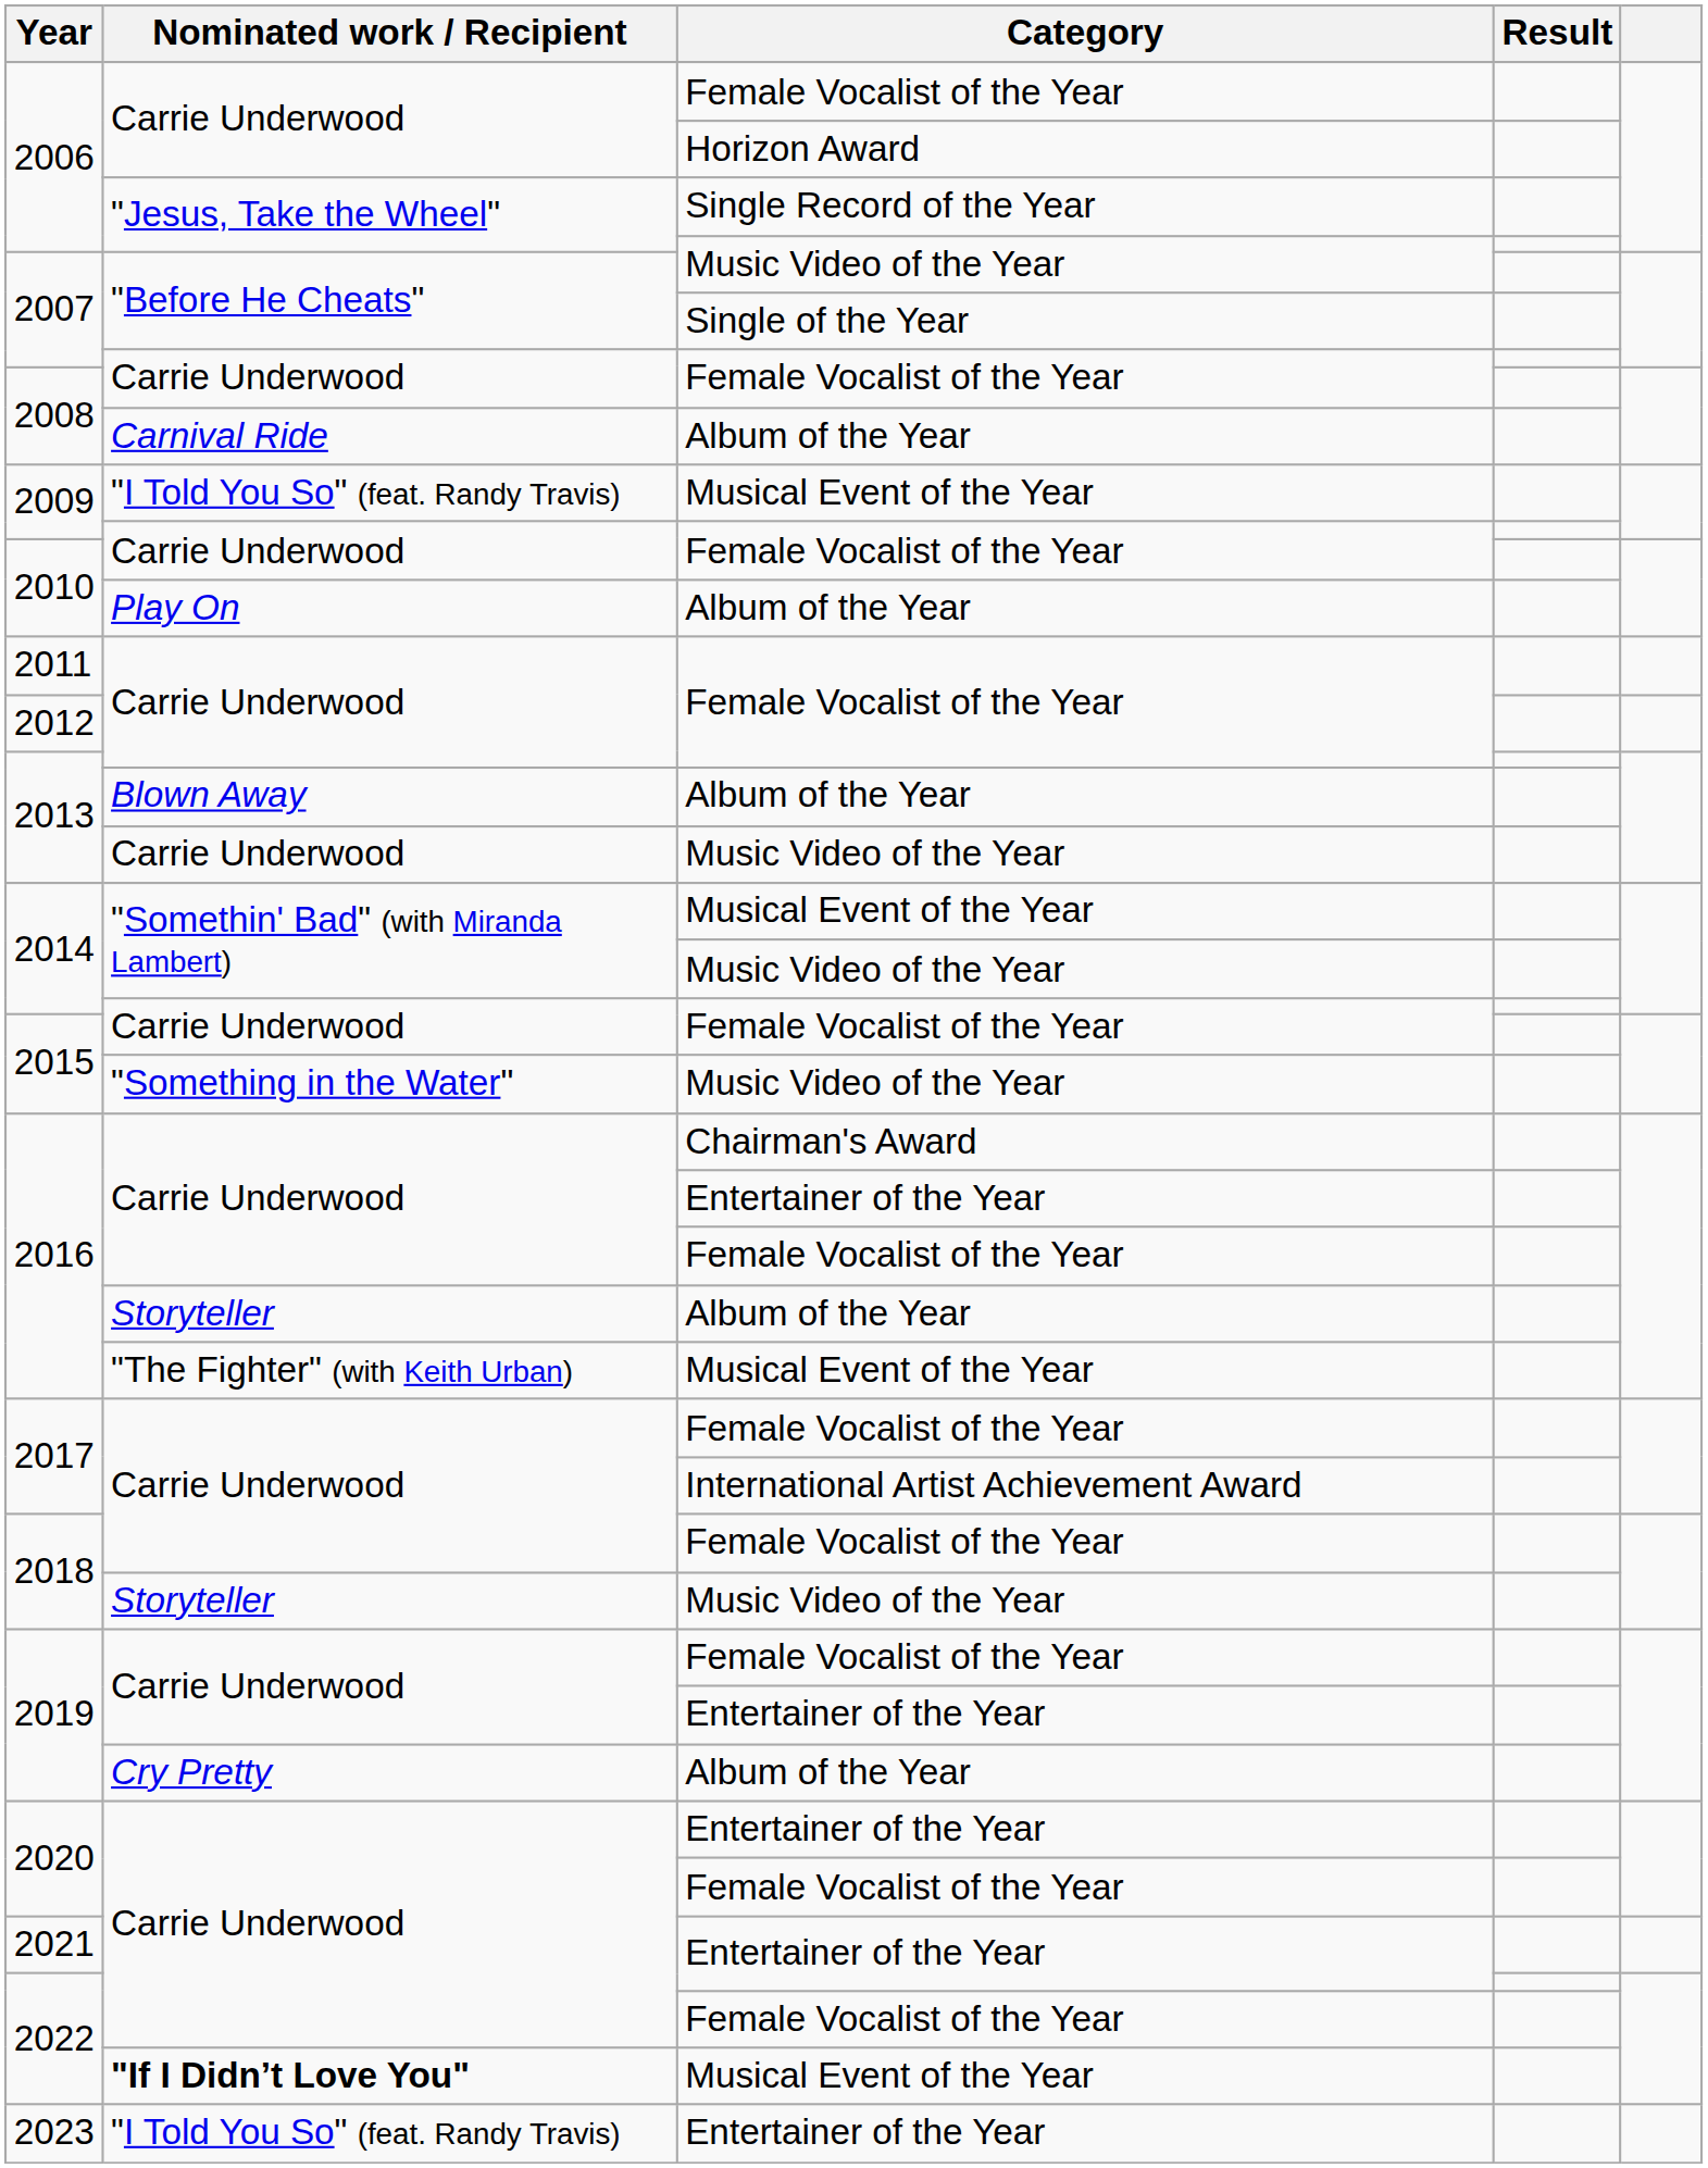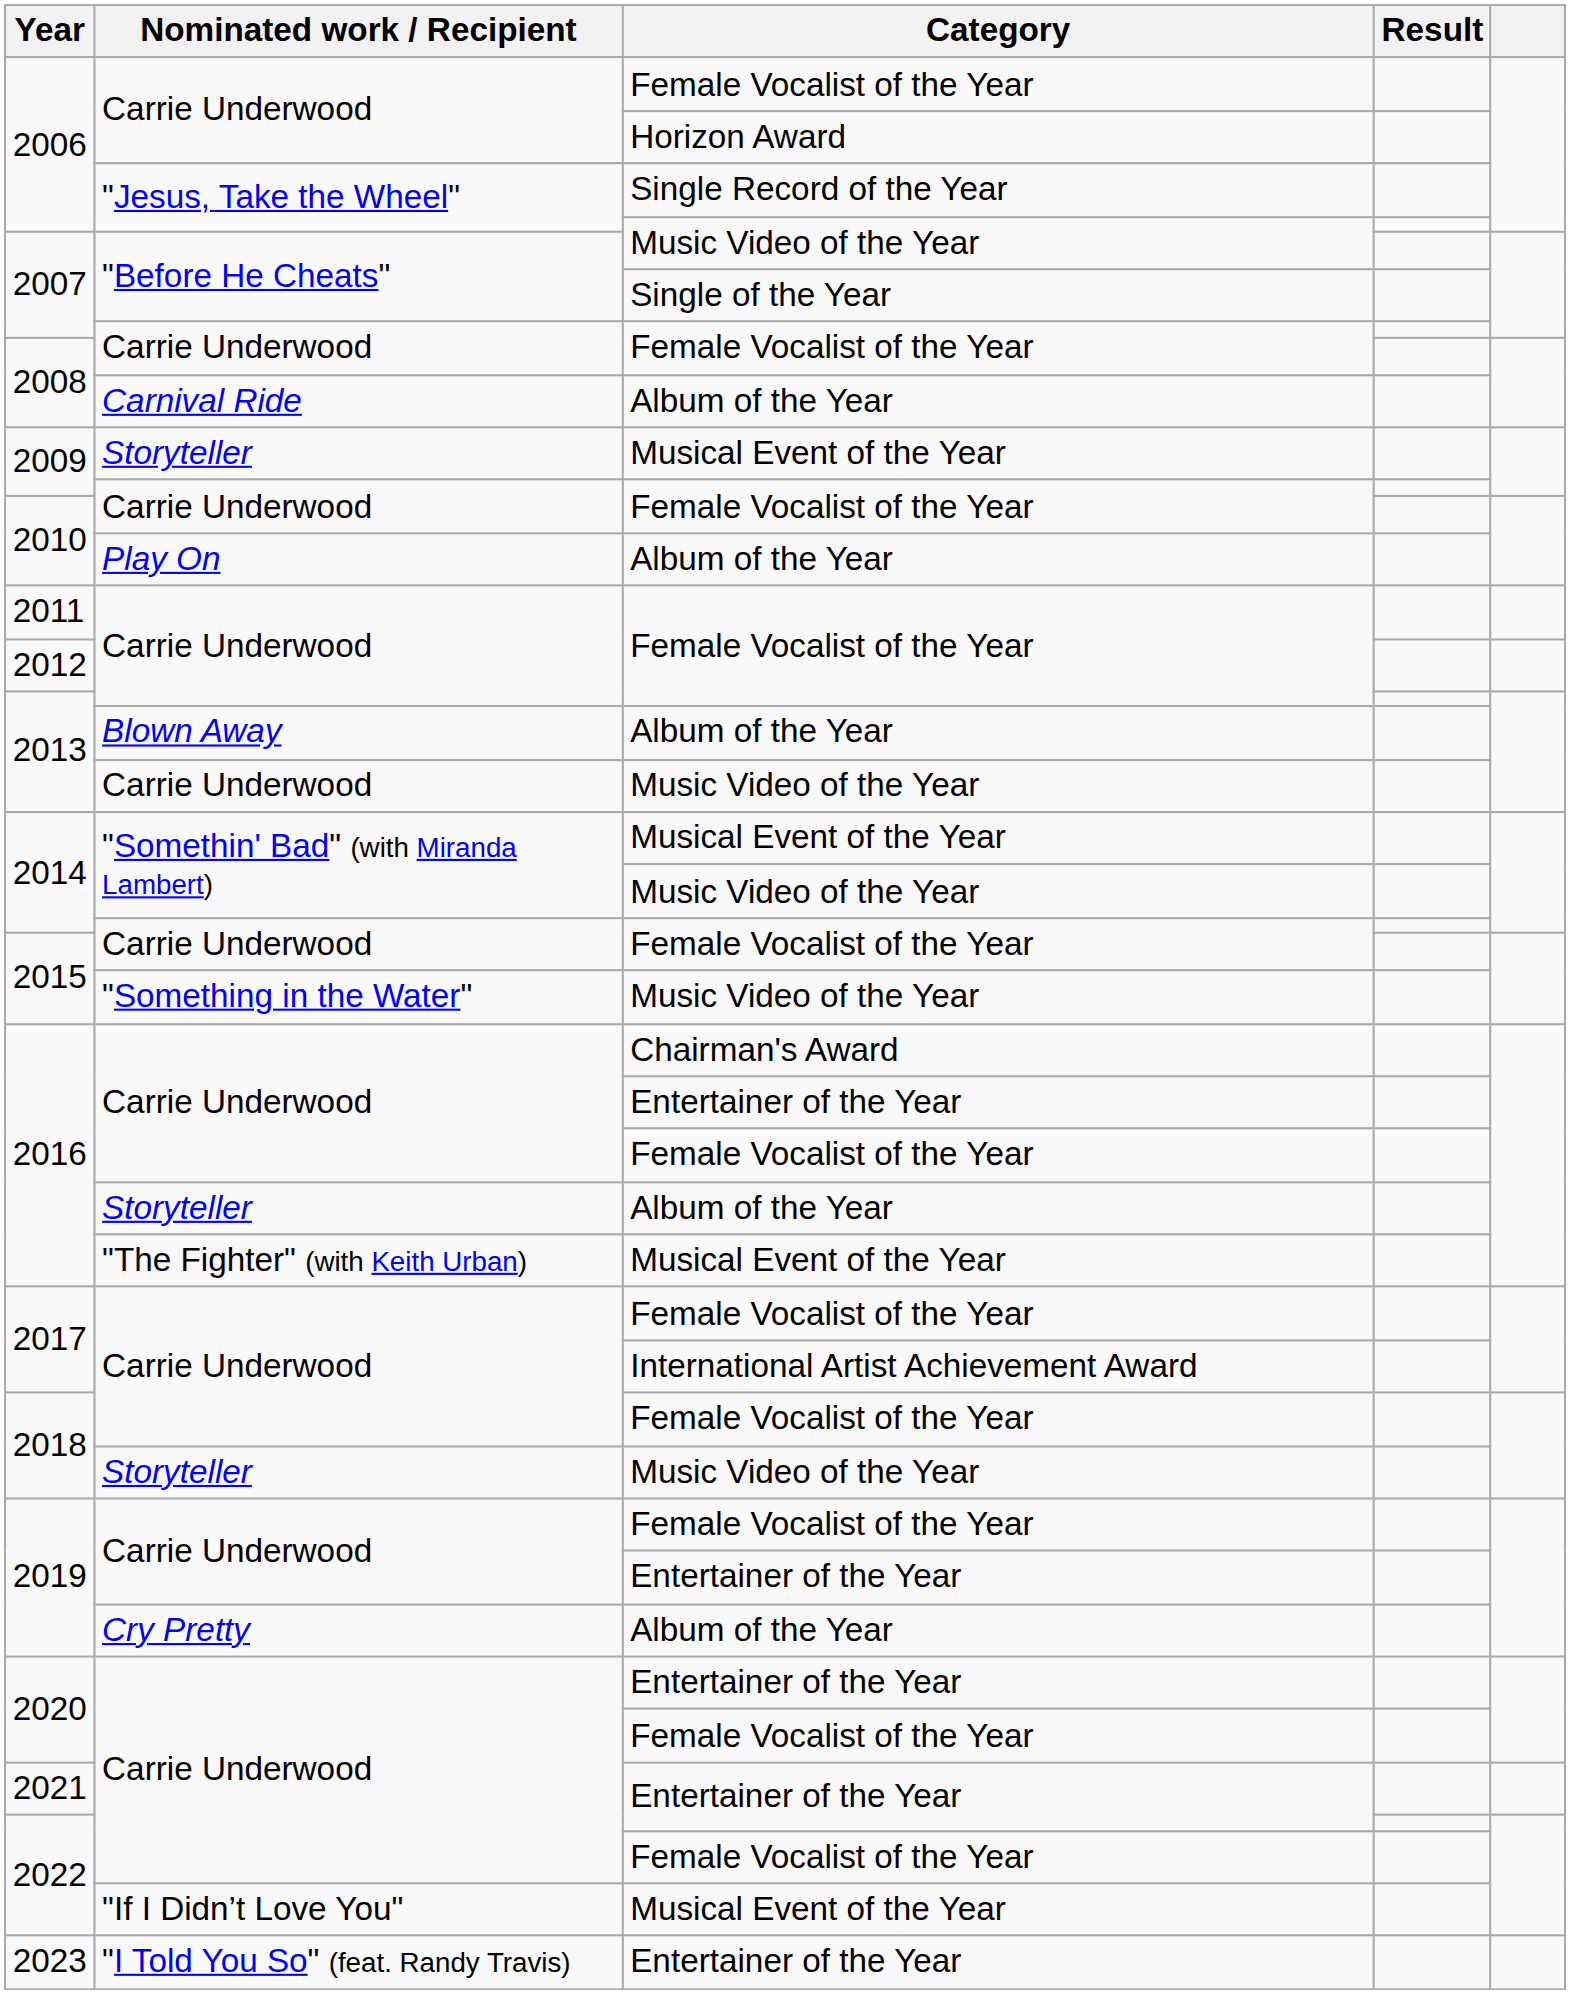 <table class="wikitable sortable plainrowheaders" style="width:85%;">
 <tr>
 <th scope="col" style="width:4%;">Year</th>
 <th scope="col" style="width:35%;">Nominated work / Recipient</th>
 <th scope="col" style="width:50%;">Category</th>
 <th scope="col" style="width:6%;">Result</th>
 <th scope="col" style="width:6%;"></th>
 </tr>
 <tr>
 <td rowspan=4>2006</td>
 <td rowspan=2>Carrie Underwood</td>
 <td>Female Vocalist of the Year</td>
 <td></td>
 <td rowspan=4></td>
 </tr>
 <tr>
 <td>Horizon Award</td>
 <td></td>
 </tr>
 <tr>
 <td rowspan=2>"<a href='#'>Jesus, Take the Wheel</a>"</td>
 <td>Single Record of the Year</td>
 <td></td>
 </tr>
 <tr>
 <td rowspan=2>Music Video of the Year</td>
 <td></td>
 </tr>
 <tr>
 <td rowspan=3>2007</td>
 <td rowspan=2>"<a href='#'>Before He Cheats</a>"</td>
 <td></td>
 <td rowspan=3></td>
 </tr>
 <tr>
 <td>Single of the Year</td>
 <td></td>
 </tr>
 <tr>
 <td rowspan=2>Carrie Underwood</td>
 <td rowspan=2>Female Vocalist of the Year</td>
 <td></td>
 </tr>
 <tr>
 <td rowspan=2>2008</td>
 <td></td>
 <td rowspan=2></td>
 </tr>
 <tr>
 <td><em><a href='#'>Carnival Ride</a></em></td>
 <td>Album of the Year</td>
 <td></td>
 </tr>
 <tr>
 <td rowspan=2>2009</td>
-<td>"<a href='#'>I Told You So</a>" <small>(feat. Randy Travis)</small></td>
+<td><em><a href='#'>Storyteller</a></em></td>
 <td>Musical Event of the Year</td>
 <td></td>
 <td rowspan=2></td>
 </tr>
 <tr>
 <td rowspan=2>Carrie Underwood</td>
 <td rowspan=2>Female Vocalist of the Year</td>
 <td></td>
 </tr>
 <tr>
 <td rowspan=2>2010</td>
 <td></td>
 <td rowspan=2></td>
 </tr>
 <tr>
 <td><em><a href='#'>Play On</a></em></td>
 <td>Album of the Year</td>
 <td></td>
 </tr>
 <tr>
 <td>2011</td>
 <td rowspan=3>Carrie Underwood</td>
 <td rowspan=3>Female Vocalist of the Year</td>
 <td></td>
 <td></td>
 </tr>
 <tr>
 <td>2012</td>
 <td></td>
 <td></td>
 </tr>
 <tr>
 <td rowspan=3>2013</td>
 <td></td>
 <td rowspan=3></td>
 </tr>
 <tr>
 <td><em><a href='#'>Blown Away</a></em></td>
 <td>Album of the Year</td>
 <td></td>
 </tr>
 <tr>
 <td>Carrie Underwood</td>
 <td>Music Video of the Year</td>
 <td></td>
 </tr>
 <tr>
 <td rowspan="3">2014</td>
 <td rowspan="2">"<a href='#'>Somethin' Bad</a>" <small> (with <a href='#'>Miranda Lambert</a>)</small></td>
 <td>Musical Event of the Year</td>
 <td></td>
 <td rowspan=3></td>
 </tr>
 <tr>
 <td>Music Video of the Year</td>
 <td></td>
 </tr>
 <tr>
 <td rowspan=2>Carrie Underwood</td>
 <td rowspan=2>Female Vocalist of the Year</td>
 <td></td>
 </tr>
 <tr>
 <td rowspan=2>2015</td>
 <td></td>
 <td rowspan=2></td>
 </tr>
 <tr>
 <td>"<a href='#'>Something in the Water</a>"</td>
 <td>Music Video of the Year</td>
 <td></td>
 </tr>
 <tr>
 <td rowspan=5>2016</td>
 <td rowspan="3">Carrie Underwood</td>
 <td>Chairman's Award</td>
 <td></td>
 <td rowspan=5></td>
 </tr>
 <tr>
 <td>Entertainer of the Year</td>
 <td></td>
 </tr>
 <tr>
 <td>Female Vocalist of the Year</td>
 <td></td>
 </tr>
 <tr>
 <td><em><a href='#'>Storyteller</a></em></td>
 <td>Album of the Year</td>
 <td></td>
 </tr>
 <tr>
 <td>"The Fighter" <small> (with <a href='#'>Keith Urban</a>)</small></td>
 <td>Musical Event of the Year</td>
 <td></td>
 </tr>
 <tr>
 <td rowspan=2>2017</td>
 <td rowspan=3>Carrie Underwood</td>
 <td>Female Vocalist of the Year</td>
 <td></td>
 <td rowspan=2></td>
 </tr>
 <tr>
 <td>International Artist Achievement Award</td>
 <td></td>
 </tr>
 <tr>
 <td rowspan=2>2018</td>
 <td>Female Vocalist of the Year</td>
 <td></td>
 <td rowspan=2></td>
 </tr>
 <tr>
 <td><em><a href='#'>Storyteller</a></em></td>
 <td>Music Video of the Year</td>
 <td></td>
 </tr>
 <tr>
 <td rowspan=3>2019</td>
 <td rowspan=2>Carrie Underwood</td>
 <td>Female Vocalist of the Year</td>
 <td></td>
 <td rowspan=3></td>
 </tr>
 <tr>
 <td>Entertainer of the Year</td>
 <td></td>
 </tr>
 <tr>
 <td rowspan=1><em><a href='#'>Cry Pretty</a></em></td>
 <td>Album of the Year</td>
 <td></td>
 </tr>
 <tr>
 <td rowspan="2">2020</td>
 <td rowspan="5">Carrie Underwood</td>
 <td>Entertainer of the Year</td>
 <td></td>
 <td rowspan="2"></td>
 </tr>
 <tr>
 <td>Female Vocalist of the Year</td>
 <td></td>
 </tr>
 <tr>
 <td>2021</td>
 <td rowspan="2">Entertainer of the Year</td>
 <td></td>
 <td></td>
 </tr>
 <tr>
 <td rowspan="3">2022</td>
 <td></td>
 <td rowspan=3></td>
 </tr>
 <tr>
 <td>Female Vocalist of the Year</td>
 <td></td>
 </tr>
 <tr>
-<td><strong>"If I Didn’t Love You" </strong></td>
+<td>"If I Didn’t Love You" </td>
 <td>Musical Event of the Year</td>
 <td></td>
 </tr>
 <tr>
 <td>2023</td>
 <td>"<a href='#'>I Told You So</a>" <small>(feat. Randy Travis)</small></td>
 <td>Entertainer of the Year</td>
 <td></td>
 </tr>
 </table>
